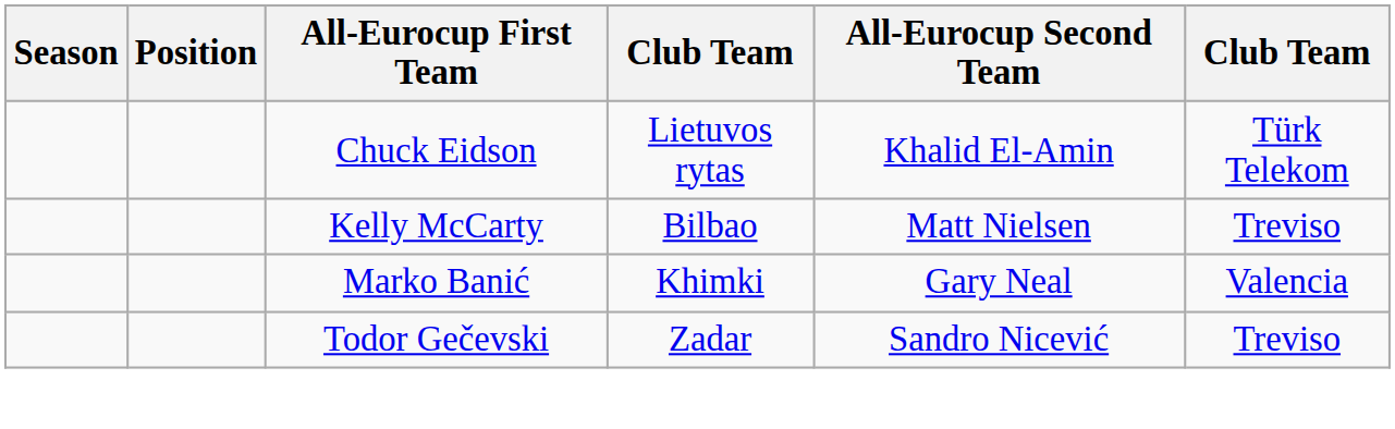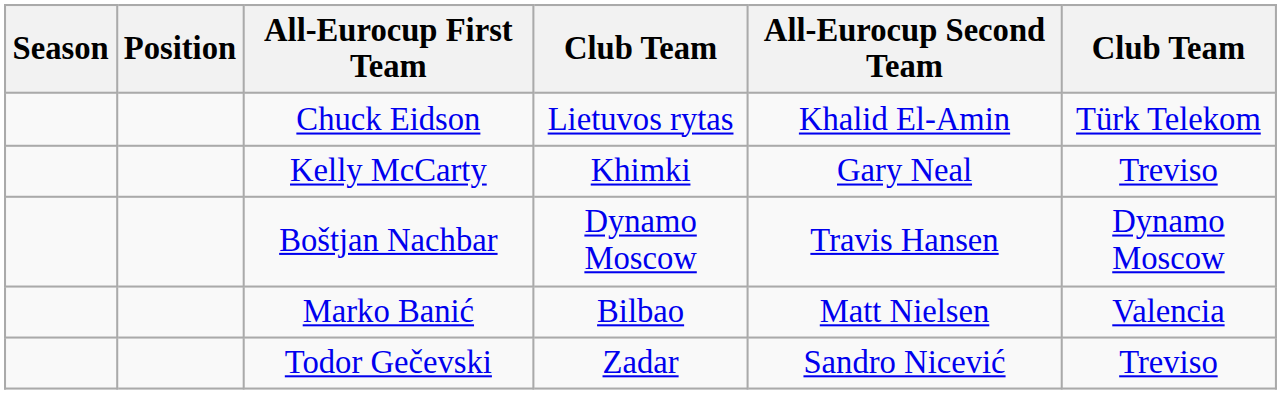 <table class="wikitable sortable" style="text-align: center; width: 100%">
 <tr>
 <th>Season</th>
 <th>Position</th>
 <th>All-Eurocup First Team</th>
 <th>Club Team</th>
 <th>All-Eurocup Second Team</th>
 <th>Club Team</th>
 </tr>
 <tr>
 <td></td>
 <td></td>
 <td> <a href='#'>Chuck Eidson</a></td>
 <td><a href='#'>Lietuvos rytas</a></td>
 <td> <a href='#'>Khalid El-Amin</a></td>
 <td><a href='#'>Türk Telekom</a></td>
 </tr>
 <tr>
 <td></td>
 <td></td>
 <td> <a href='#'>Kelly McCarty</a></td>
-<td><a href='#'>Bilbao</a></td>
-<td> <a href='#'>Matt Nielsen</a></td>
+<td><a href='#'>Khimki</a></td>
+<td> <a href='#'>Gary Neal</a></td>
 <td><a href='#'>Treviso</a></td>
 </tr>
 <tr>
 <td></td>
 <td></td>
+<td> <a href='#'>Boštjan Nachbar</a></td>
+<td><a href='#'>Dynamo Moscow</a></td>
+<td> <a href='#'>Travis Hansen</a></td>
+<td><a href='#'>Dynamo Moscow</a></td>
+</tr>
+<tr>
+<td></td>
+<td></td>
 <td> <a href='#'>Marko Banić</a></td>
-<td><a href='#'>Khimki</a></td>
-<td> <a href='#'>Gary Neal</a></td>
+<td><a href='#'>Bilbao</a></td>
+<td> <a href='#'>Matt Nielsen</a></td>
 <td><a href='#'>Valencia</a></td>
 </tr>
 <tr>
 <td></td>
 <td></td>
 <td> <a href='#'>Todor Gečevski</a></td>
 <td><a href='#'>Zadar</a></td>
 <td> <a href='#'>Sandro Nicević</a></td>
 <td><a href='#'>Treviso</a></td>
 </tr>
 </table>
